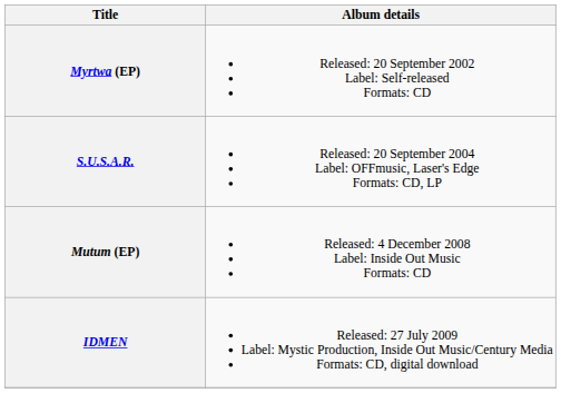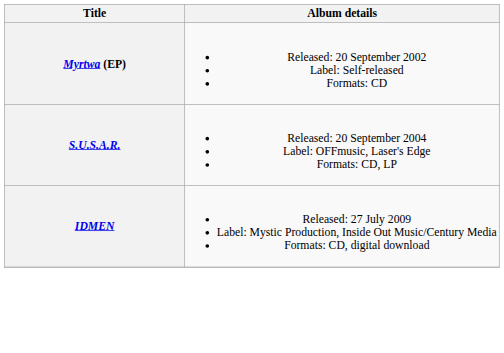 <table class="wikitable plainrowheaders" style="text-align:center;">
 <tr>
 <th scope="col" style="width:15em;">Title</th>
 <th scope="col">Album details</th>
 </tr>
 <tr>
 <th scope="row"><em><a href='#'>Myrtwa</a></em> (EP)</th>
 <td><br><ul><li>Released: 20 September 2002</li><li>Label: Self-released</li><li>Formats: CD</li></ul></td>
 </tr>
 <tr>
 <th scope="row"><em><a href='#'>S.U.S.A.R.</a></em></th>
 <td><br><ul><li>Released: 20 September 2004</li><li>Label: OFFmusic, Laser's Edge</li><li>Formats: CD, LP</li></ul></td>
 </tr>
 <tr>
-<th scope="row"><em>Mutum</em> (EP)</th>
-<td><br><ul><li>Released: 4 December 2008</li><li>Label: Inside Out Music</li><li>Formats: CD</li></ul></td>
-</tr>
-<tr>
 <th scope="row"><em><a href='#'>IDMEN</a></em></th>
 <td><br><ul><li>Released: 27 July 2009</li><li>Label: Mystic Production, Inside Out Music/Century Media</li><li>Formats: CD, digital download</li></ul></td>
 </tr>
 <tr>
 </tr>
 </table>
